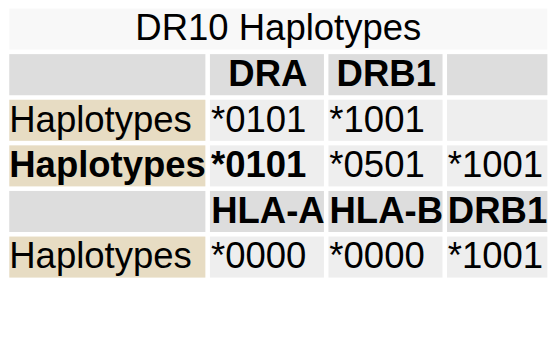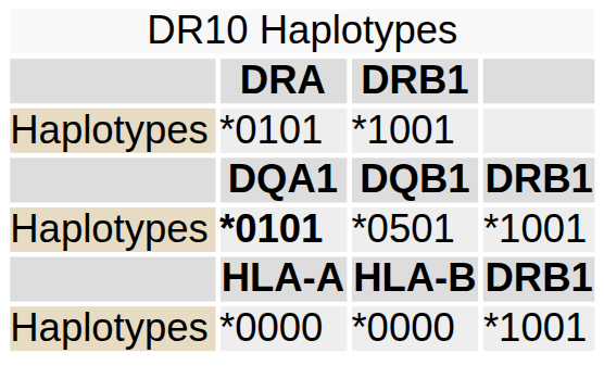 <table id="drugInfoBox" style="float: right; clear: right; margin: 0 0 0.5em 1em; background: #ffffff;" class="toccolours" border=0 cellpadding=0 align=left width="240px">
 <tr style="background:#f8f8f8">
 <td align="center" colspan="4"><div>DR10 Haplotypes</div></td>
 </tr>
 <tr style="background:#f8f8f8">
 <td bgcolor="#dddddd"></td>
 <th bgcolor="#dddddd">DRA</th>
 <th bgcolor="#dddddd">DRB1</th>
 <th bgcolor="#dddddd"></th>
 </tr>
 <tr style="background:#f8f8f8">
 <td rowspan = "1" bgcolor="#e7dcc3">Haplotypes</td>
 <td bgcolor="#eeeeee">*0101</td>
 <td bgcolor="#eeeeee">*1001</td>
 <td bgcolor="#eeeeee"></td>
 </tr>
+<tr style="background:#f8f8f8">
+<td bgcolor="#dddddd"></td>
+<th bgcolor="#dddddd">DQA1</th>
+<th bgcolor="#dddddd">DQB1</th>
+<th bgcolor="#dddddd">DRB1</th>
+</tr>
 <tr>
-<td bgcolor="#e7dcc3"><strong>Haplotypes</strong></td>
+<td bgcolor="#e7dcc3">Haplotypes</td>
 <td bgcolor="#eeeeee"><strong>*0101</strong></td>
 <td bgcolor="#eeeeee">*0501</td>
 <td bgcolor="#eeeeee">*1001</td>
 </tr>
 <tr style="background:#f8f8f8">
 <td bgcolor="#dddddd"></td>
 <th bgcolor="#dddddd">HLA-A</th>
 <th bgcolor="#dddddd">HLA-B</th>
 <th bgcolor="#dddddd">DRB1</th>
 </tr>
 <tr>
 <td bgcolor="#e7dcc3">Haplotypes</td>
 <td bgcolor="#eeeeee">*0000</td>
 <td bgcolor="#eeeeee">*0000</td>
 <td bgcolor="#eeeeee">*1001</td>
 </tr>
 <tr>
 </tr>
 </table>
